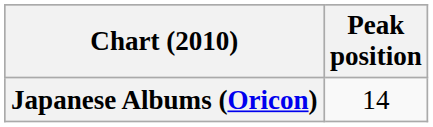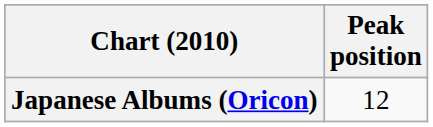 <table class="wikitable plainrowheaders">
 <tr>
 <th>Chart (2010)</th>
 <th>Peak<br>position</th>
 </tr>
 <tr>
 <th scope="row">Japanese Albums (<a href='#'>Oricon</a>)</th>
-<td align="center">14</td>
+<td align="center">12</td>
 </tr>
 </table>
